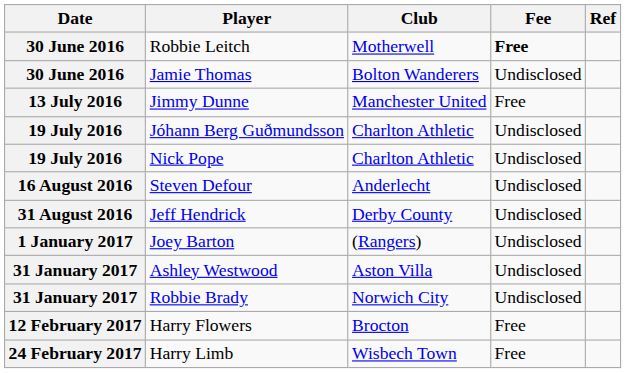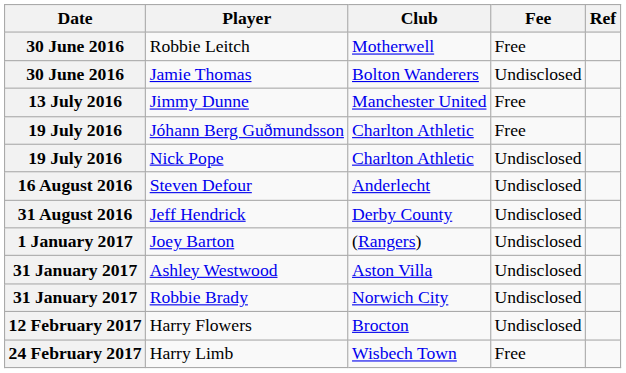 <table class="wikitable plainrowheaders">
 <tr>
 <th scope=col>Date</th>
 <th scope=col>Player</th>
 <th scope=col>Club</th>
 <th scope=col>Fee</th>
 <th scope=col class=unsortable>Ref</th>
 </tr>
 <tr>
 <th scope=row>30 June 2016</th>
 <td>Robbie Leitch</td>
 <td><a href='#'>Motherwell</a></td>
-<td><strong>Free</strong></td>
+<td>Free</td>
 <td style="text-align:center;"></td>
 </tr>
 <tr>
 <th scope=row>30 June 2016</th>
 <td><a href='#'>Jamie Thomas</a></td>
 <td><a href='#'>Bolton Wanderers</a></td>
 <td>Undisclosed</td>
 <td style="text-align:center;"></td>
 </tr>
 <tr>
 <th scope=row>13 July 2016</th>
 <td><a href='#'>Jimmy Dunne</a></td>
 <td><a href='#'>Manchester United</a></td>
 <td>Free</td>
 <td style="text-align:center;"></td>
 </tr>
 <tr>
 <th scope=row>19 July 2016</th>
 <td><a href='#'>Jóhann Berg Guðmundsson</a></td>
 <td><a href='#'>Charlton Athletic</a></td>
-<td>Undisclosed</td>
+<td>Free</td>
 <td style="text-align:center;"></td>
 </tr>
 <tr>
 <th scope=row>19 July 2016</th>
 <td><a href='#'>Nick Pope</a></td>
 <td><a href='#'>Charlton Athletic</a></td>
 <td>Undisclosed</td>
 <td style="text-align:center;"></td>
 </tr>
 <tr>
 <th scope=row>16 August 2016</th>
 <td><a href='#'>Steven Defour</a></td>
 <td><a href='#'>Anderlecht</a></td>
 <td>Undisclosed</td>
 <td style="text-align:center;"></td>
 </tr>
 <tr>
 <th scope=row>31 August 2016</th>
 <td><a href='#'>Jeff Hendrick</a></td>
 <td><a href='#'>Derby County</a></td>
 <td>Undisclosed</td>
 <td style="text-align:center;"></td>
 </tr>
 <tr>
 <th scope=row>1 January 2017</th>
 <td><a href='#'>Joey Barton</a></td>
 <td>(<a href='#'>Rangers</a>)</td>
 <td>Undisclosed</td>
 <td style="text-align:center;"></td>
 </tr>
 <tr>
 <th scope=row>31 January 2017</th>
 <td><a href='#'>Ashley Westwood</a></td>
 <td><a href='#'>Aston Villa</a></td>
 <td>Undisclosed</td>
 <td style="text-align:center;"></td>
 </tr>
 <tr>
 <th scope=row>31 January 2017</th>
 <td><a href='#'>Robbie Brady</a></td>
 <td><a href='#'>Norwich City</a></td>
 <td>Undisclosed</td>
 <td style="text-align:center;"></td>
 </tr>
 <tr>
 <th scope=row>12 February 2017</th>
 <td>Harry Flowers</td>
 <td><a href='#'>Brocton</a></td>
-<td>Free</td>
+<td>Undisclosed</td>
 <td style="text-align:center;"></td>
 </tr>
 <tr>
 <th scope=row>24 February 2017</th>
 <td>Harry Limb</td>
 <td><a href='#'>Wisbech Town</a></td>
 <td>Free</td>
 <td style="text-align:center;"></td>
 </tr>
 </table>
